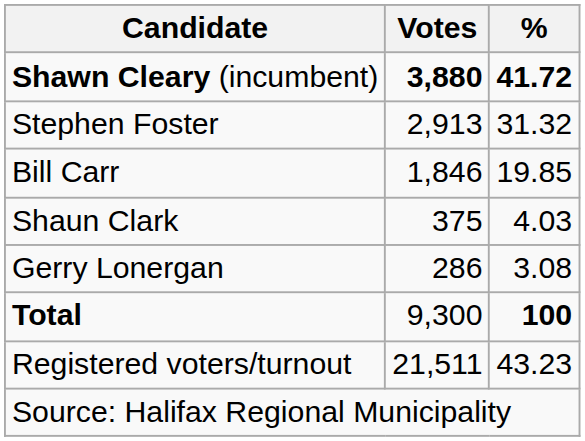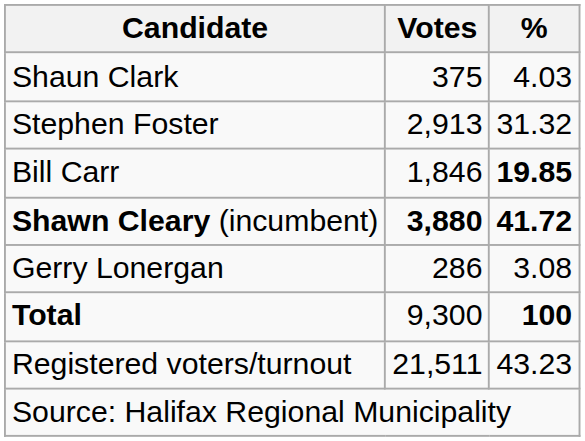 <table class=wikitable style=text-align:right>
 <tr>
 <th>Candidate</th>
 <th>Votes</th>
 <th>%</th>
 </tr>
 <tr>
-<td align=left><strong>Shawn Cleary</strong> (incumbent)</td>
-<td><strong>3,880</strong></td>
-<td><strong>41.72</strong></td>
+<td align=left>Shaun Clark</td>
+<td>375</td>
+<td>4.03</td>
 </tr>
 <tr>
 <td align=left>Stephen Foster</td>
 <td>2,913</td>
 <td>31.32</td>
 </tr>
 <tr>
 <td align=left>Bill Carr</td>
 <td>1,846</td>
-<td>19.85</td>
+<td><strong>19.85</strong></td>
 </tr>
 <tr>
-<td align=left>Shaun Clark</td>
-<td>375</td>
-<td>4.03</td>
+<td align=left><strong>Shawn Cleary</strong> (incumbent)</td>
+<td><strong>3,880</strong></td>
+<td><strong>41.72</strong></td>
 </tr>
 <tr>
 <td align=left>Gerry Lonergan</td>
 <td>286</td>
 <td>3.08</td>
 </tr>
 <tr>
 <td align=left><strong>Total</strong></td>
 <td>9,300</td>
 <td><strong>100</strong></td>
 </tr>
 <tr>
 <td align=left>Registered voters/turnout</td>
 <td>21,511</td>
 <td>43.23</td>
 </tr>
 <tr>
 <td align=left colspan=3>Source: Halifax Regional Municipality</td>
 </tr>
 </table>
